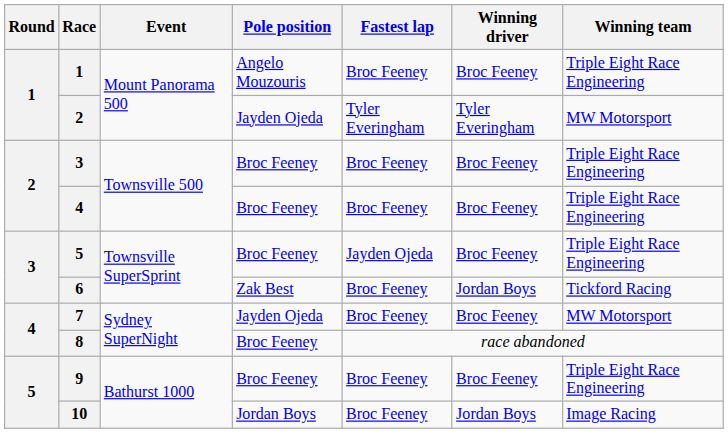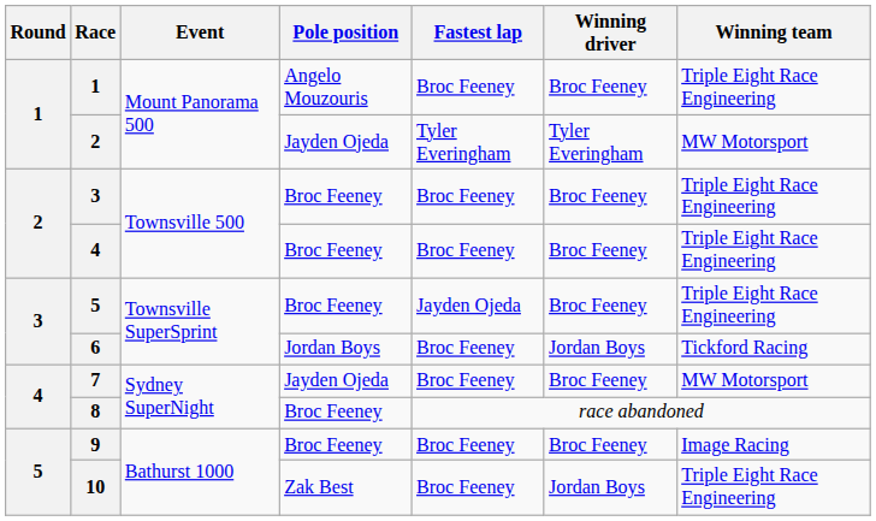 <table class="wikitable" style="font-size: 85%">
 <tr>
 <th>Round</th>
 <th>Race</th>
 <th>Event</th>
 <th><a href='#'>Pole position</a></th>
 <th><a href='#'>Fastest lap</a></th>
 <th>Winning driver</th>
 <th>Winning team</th>
 </tr>
 <tr>
 <th rowspan="2">1</th>
 <th>1</th>
 <td rowspan="2"><a href='#'>Mount Panorama 500</a></td>
 <td> <a href='#'>Angelo Mouzouris</a></td>
 <td> <a href='#'>Broc Feeney</a></td>
 <td> <a href='#'>Broc Feeney</a></td>
 <td><a href='#'>Triple Eight Race Engineering</a></td>
 </tr>
 <tr>
 <th>2</th>
 <td> <a href='#'>Jayden Ojeda</a></td>
 <td> <a href='#'>Tyler Everingham</a></td>
 <td> <a href='#'>Tyler Everingham</a></td>
 <td><a href='#'>MW Motorsport</a></td>
 </tr>
 <tr>
 <th rowspan="2">2</th>
 <th>3</th>
 <td rowspan="2"><a href='#'>Townsville 500</a></td>
 <td> <a href='#'>Broc Feeney</a></td>
 <td> <a href='#'>Broc Feeney</a></td>
 <td> <a href='#'>Broc Feeney</a></td>
 <td><a href='#'>Triple Eight Race Engineering</a></td>
 </tr>
 <tr>
 <th>4</th>
 <td> <a href='#'>Broc Feeney</a></td>
 <td> <a href='#'>Broc Feeney</a></td>
 <td> <a href='#'>Broc Feeney</a></td>
 <td><a href='#'>Triple Eight Race Engineering</a></td>
 </tr>
 <tr>
 <th rowspan="2">3</th>
 <th>5</th>
 <td rowspan="2"><a href='#'>Townsville SuperSprint</a></td>
 <td> <a href='#'>Broc Feeney</a></td>
 <td> <a href='#'>Jayden Ojeda</a></td>
 <td> <a href='#'>Broc Feeney</a></td>
 <td><a href='#'>Triple Eight Race Engineering</a></td>
 </tr>
 <tr>
 <th>6</th>
-<td> <a href='#'>Zak Best</a></td>
+<td> <a href='#'>Jordan Boys</a></td>
 <td> <a href='#'>Broc Feeney</a></td>
 <td> <a href='#'>Jordan Boys</a></td>
 <td><a href='#'>Tickford Racing</a></td>
 </tr>
 <tr>
 <th rowspan="2">4</th>
 <th>7</th>
 <td rowspan="2"><a href='#'>Sydney SuperNight</a></td>
 <td> <a href='#'>Jayden Ojeda</a></td>
 <td> <a href='#'>Broc Feeney</a></td>
 <td> <a href='#'>Broc Feeney</a></td>
 <td><a href='#'>MW Motorsport</a></td>
 </tr>
 <tr>
 <th>8</th>
 <td> <a href='#'>Broc Feeney</a></td>
 <td colspan=3 align=center><em>race abandoned</em></td>
 </tr>
 <tr>
 <th rowspan="2">5</th>
 <th>9</th>
 <td rowspan="2"><a href='#'>Bathurst 1000</a></td>
 <td> <a href='#'>Broc Feeney</a></td>
 <td> <a href='#'>Broc Feeney</a></td>
 <td> <a href='#'>Broc Feeney</a></td>
-<td><a href='#'>Triple Eight Race Engineering</a></td>
+<td><a href='#'>Image Racing</a></td>
 </tr>
 <tr>
 <th>10</th>
-<td> <a href='#'>Jordan Boys</a></td>
+<td> <a href='#'>Zak Best</a></td>
 <td> <a href='#'>Broc Feeney</a></td>
 <td> <a href='#'>Jordan Boys</a></td>
-<td><a href='#'>Image Racing</a></td>
+<td><a href='#'>Triple Eight Race Engineering</a></td>
 </tr>
 </table>
